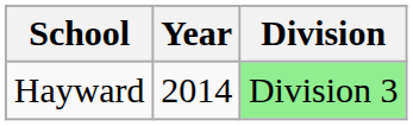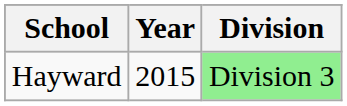 <table class="wikitable">
 <tr>
 <th>School</th>
 <th>Year</th>
 <th>Division</th>
 </tr>
 <tr>
 <td>Hayward</td>
-<td>2014</td>
+<td>2015</td>
 <td style="background: lightgreen;">Division 3</td>
 </tr>
 </table>
